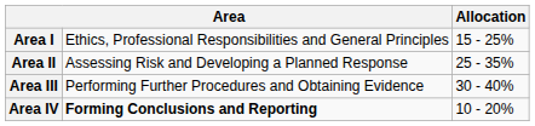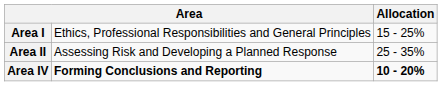 <table class="wikitable">
 <tr>
 <th colspan=2>Area</th>
 <th>Allocation</th>
 </tr>
 <tr>
 <th>Area I</th>
 <td>Ethics, Professional Responsibilities and General Principles</td>
 <td>15 - 25%</td>
 </tr>
 <tr>
 <th>Area II</th>
 <td>Assessing Risk and Developing a Planned Response</td>
 <td>25 - 35%</td>
 </tr>
 <tr>
-<th>Area III</th>
-<td>Performing Further Procedures and Obtaining Evidence</td>
-<td>30 - 40%</td>
-</tr>
-<tr>
 <th>Area IV</th>
 <td><strong>Forming Conclusions and Reporting</strong></td>
-<td>10 - 20%</td>
+<td><strong>10 - 20%</strong></td>
 </tr>
 </table>
